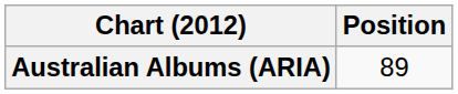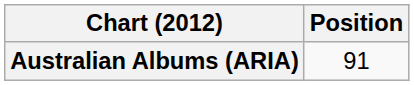 <table class="wikitable plainrowheaders" style="text-align:center">
 <tr>
 <th scope="col">Chart (2012)</th>
 <th scope="col">Position</th>
 </tr>
 <tr>
 <th scope="row">Australian Albums (ARIA)</th>
-<td>89</td>
+<td>91</td>
 </tr>
 </table>
